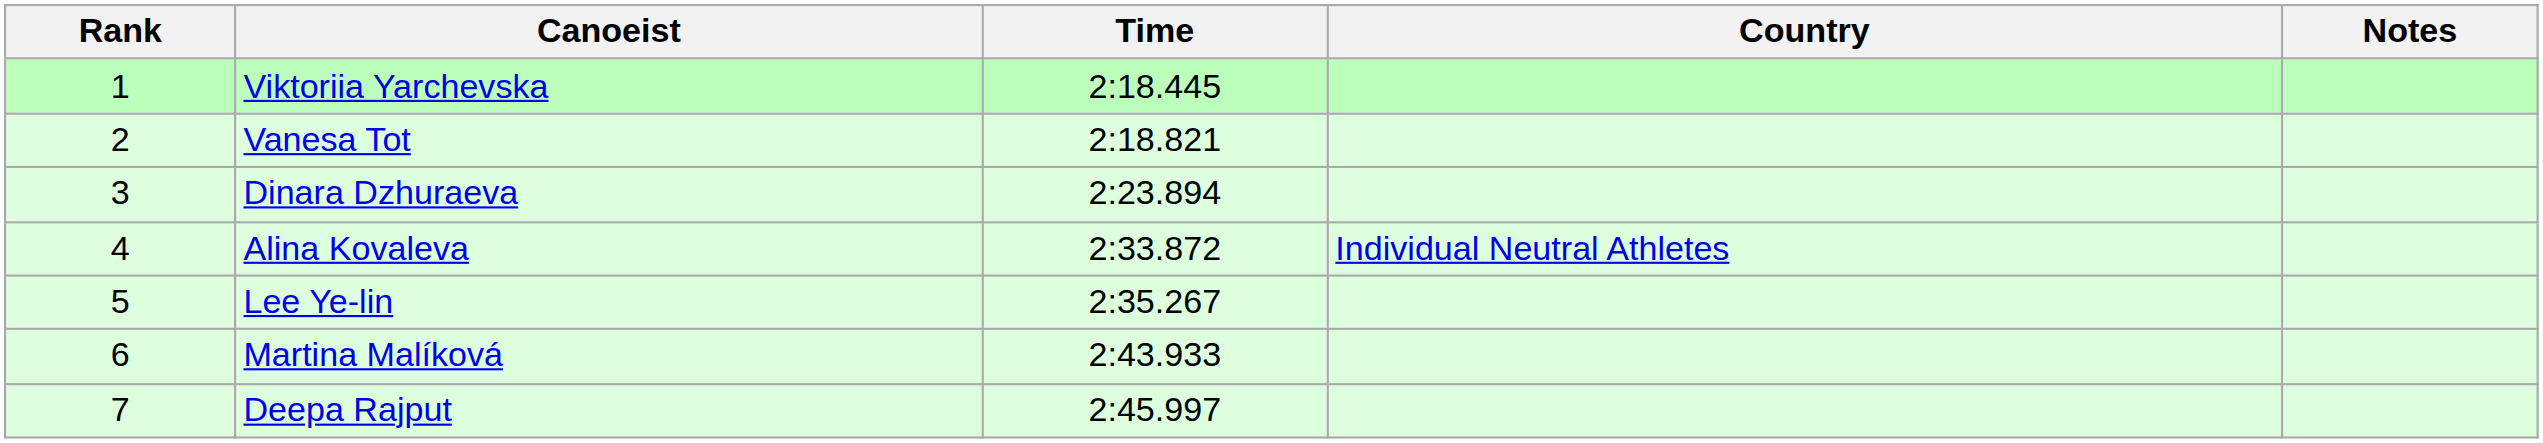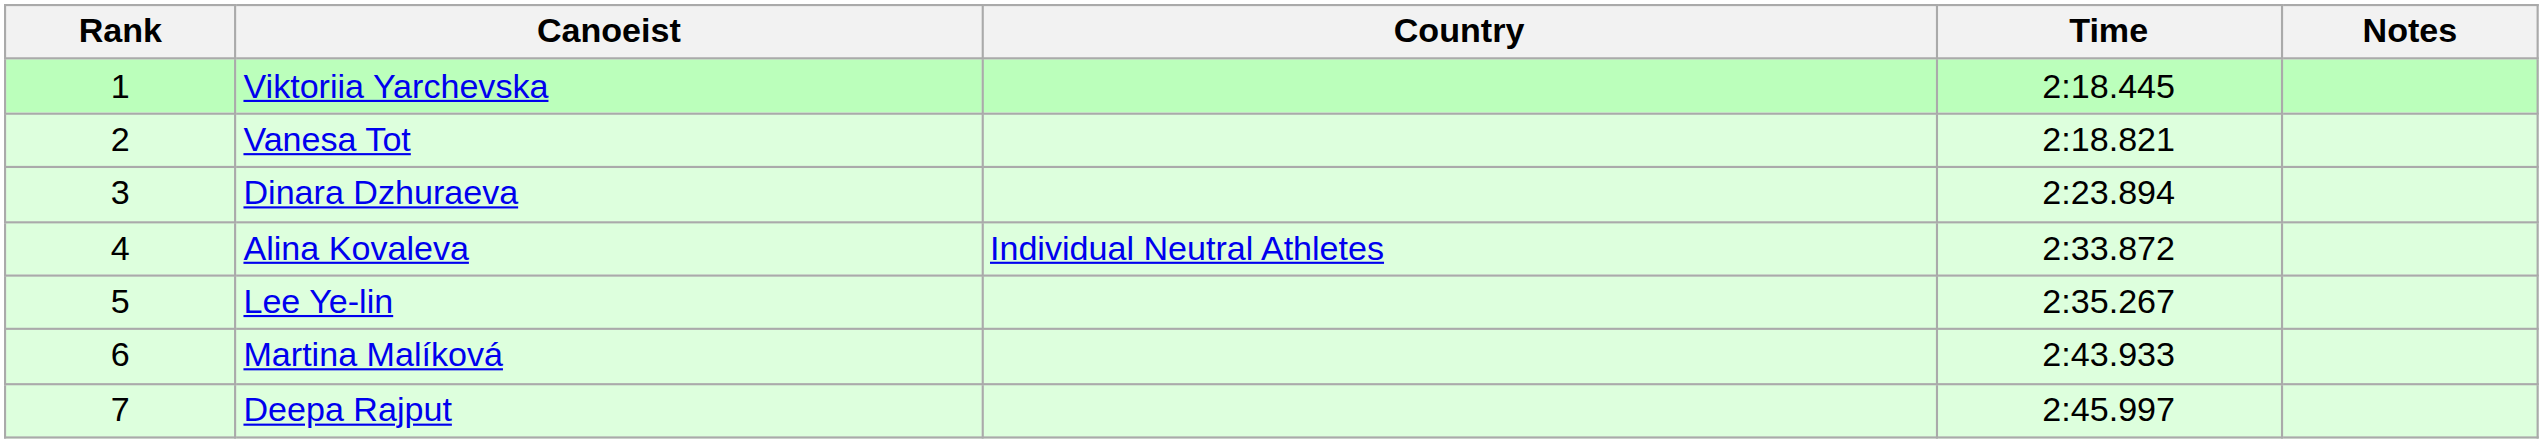 <table class="wikitable" style="text-align:center;width: 60%">
 <tr>
 <th>Rank</th>
 <th>Canoeist</th>
+<th>Country</th>
 <th>Time</th>
-<th>Country</th>
 <th>Notes</th>
 </tr>
 <tr bgcolor=bbffbb>
 <td>1</td>
 <td align="left"><a href='#'>Viktoriia Yarchevska</a></td>
+<td align="left"></td>
 <td>2:18.445</td>
-<td align="left"></td>
 <td></td>
 </tr>
 <tr bgcolor=ddffdd>
 <td>2</td>
 <td align="left"><a href='#'>Vanesa Tot</a></td>
+<td align="left"></td>
 <td>2:18.821</td>
-<td align="left"></td>
 <td></td>
 </tr>
 <tr bgcolor=ddffdd>
 <td>3</td>
 <td align="left"><a href='#'>Dinara Dzhuraeva</a></td>
+<td align="left"></td>
 <td>2:23.894</td>
-<td align="left"></td>
 <td></td>
 </tr>
 <tr bgcolor=ddffdd>
 <td>4</td>
 <td align="left"><a href='#'>Alina Kovaleva</a></td>
+<td align="left"><a href='#'>Individual Neutral Athletes</a></td>
 <td>2:33.872</td>
-<td align="left"><a href='#'>Individual Neutral Athletes</a></td>
 <td></td>
 </tr>
 <tr bgcolor=ddffdd>
 <td>5</td>
 <td align="left"><a href='#'>Lee Ye-lin</a></td>
+<td align="left"></td>
 <td>2:35.267</td>
-<td align="left"></td>
 <td></td>
 </tr>
 <tr bgcolor=ddffdd>
 <td>6</td>
 <td align="left"><a href='#'>Martina Malíková</a></td>
+<td align="left"></td>
 <td>2:43.933</td>
-<td align="left"></td>
 <td></td>
 </tr>
 <tr bgcolor=ddffdd>
 <td>7</td>
 <td align="left"><a href='#'>Deepa Rajput</a></td>
+<td align="left"></td>
 <td>2:45.997</td>
-<td align="left"></td>
 <td></td>
 </tr>
 </table>
